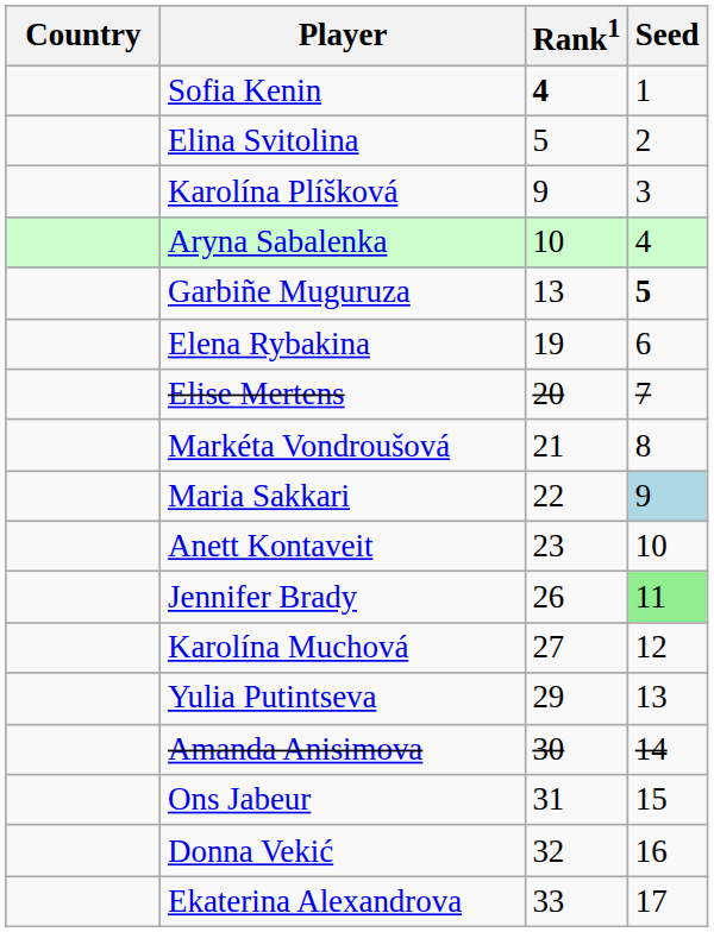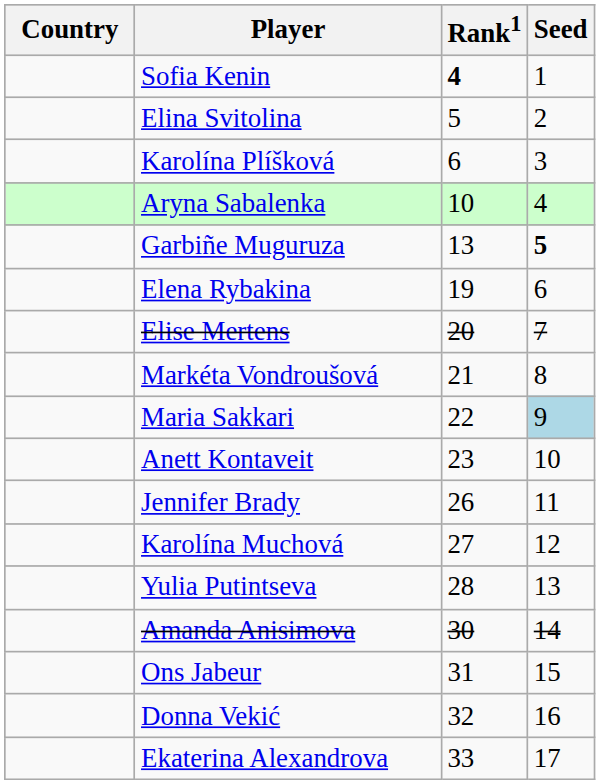 <table class="sortable wikitable">
 <tr>
 <th width="70">Country</th>
 <th width="175">Player</th>
 <th>Rank<sup>1</sup></th>
 <th>Seed</th>
 </tr>
 <tr>
 <td></td>
 <td><a href='#'>Sofia Kenin</a></td>
 <td><strong>4</strong></td>
 <td>1</td>
 </tr>
 <tr>
 <td></td>
 <td><a href='#'>Elina Svitolina</a></td>
 <td>5</td>
 <td>2</td>
 </tr>
 <tr>
 <td></td>
 <td><a href='#'>Karolína Plíšková</a></td>
-<td>9</td>
+<td>6</td>
 <td>3</td>
 </tr>
 <tr style="background:#cfc;">
 <td></td>
 <td><a href='#'>Aryna Sabalenka</a></td>
 <td>10</td>
 <td>4</td>
 </tr>
 <tr>
 <td></td>
 <td><a href='#'>Garbiñe Muguruza</a></td>
 <td>13</td>
 <td><strong>5</strong></td>
 </tr>
 <tr>
 <td></td>
 <td><a href='#'>Elena Rybakina</a></td>
 <td>19</td>
 <td>6</td>
 </tr>
 <tr>
 <td><s></s></td>
 <td><s><a href='#'>Elise Mertens</a></s></td>
 <td><s>20</s></td>
 <td><s>7</s></td>
 </tr>
 <tr>
 <td></td>
 <td><a href='#'>Markéta Vondroušová</a></td>
 <td>21</td>
 <td>8</td>
 </tr>
 <tr>
 <td></td>
 <td><a href='#'>Maria Sakkari</a></td>
 <td>22</td>
 <td style="background: lightblue;">9</td>
 </tr>
 <tr>
 <td></td>
 <td><a href='#'>Anett Kontaveit</a></td>
 <td>23</td>
 <td>10</td>
 </tr>
 <tr>
 <td></td>
 <td><a href='#'>Jennifer Brady</a></td>
 <td>26</td>
-<td style="background: lightgreen;">11</td>
+<td>11</td>
 </tr>
 <tr>
 <td></td>
 <td><a href='#'>Karolína Muchová</a></td>
 <td>27</td>
 <td>12</td>
 </tr>
 <tr>
 <td></td>
 <td><a href='#'>Yulia Putintseva</a></td>
-<td>29</td>
+<td>28</td>
 <td>13</td>
 </tr>
 <tr>
 <td><s></s></td>
 <td><s><a href='#'>Amanda Anisimova</a></s></td>
 <td><s>30</s></td>
 <td><s>14</s></td>
 </tr>
 <tr>
 <td></td>
 <td><a href='#'>Ons Jabeur</a></td>
 <td>31</td>
 <td>15</td>
 </tr>
 <tr>
 <td></td>
 <td><a href='#'>Donna Vekić</a></td>
 <td>32</td>
 <td>16</td>
 </tr>
 <tr>
 <td></td>
 <td><a href='#'>Ekaterina Alexandrova</a></td>
 <td>33</td>
 <td>17</td>
 </tr>
 </table>
